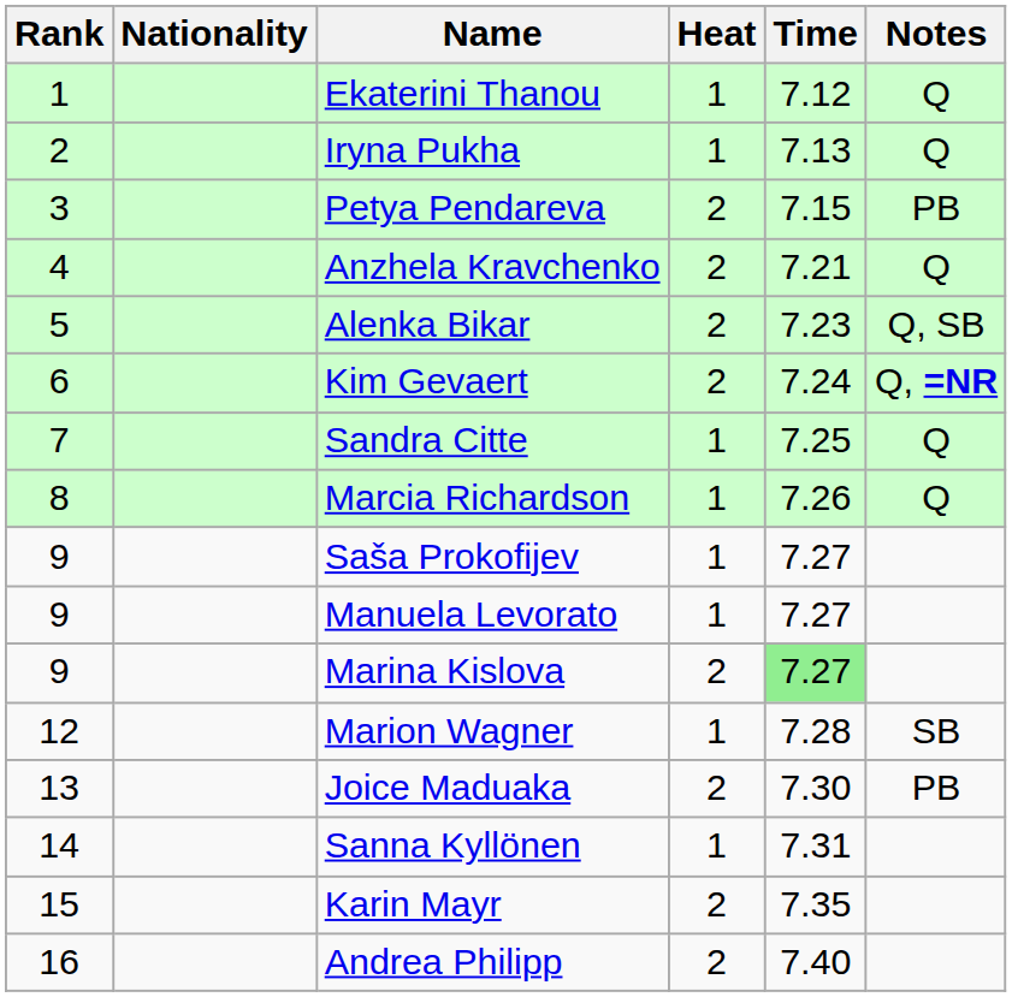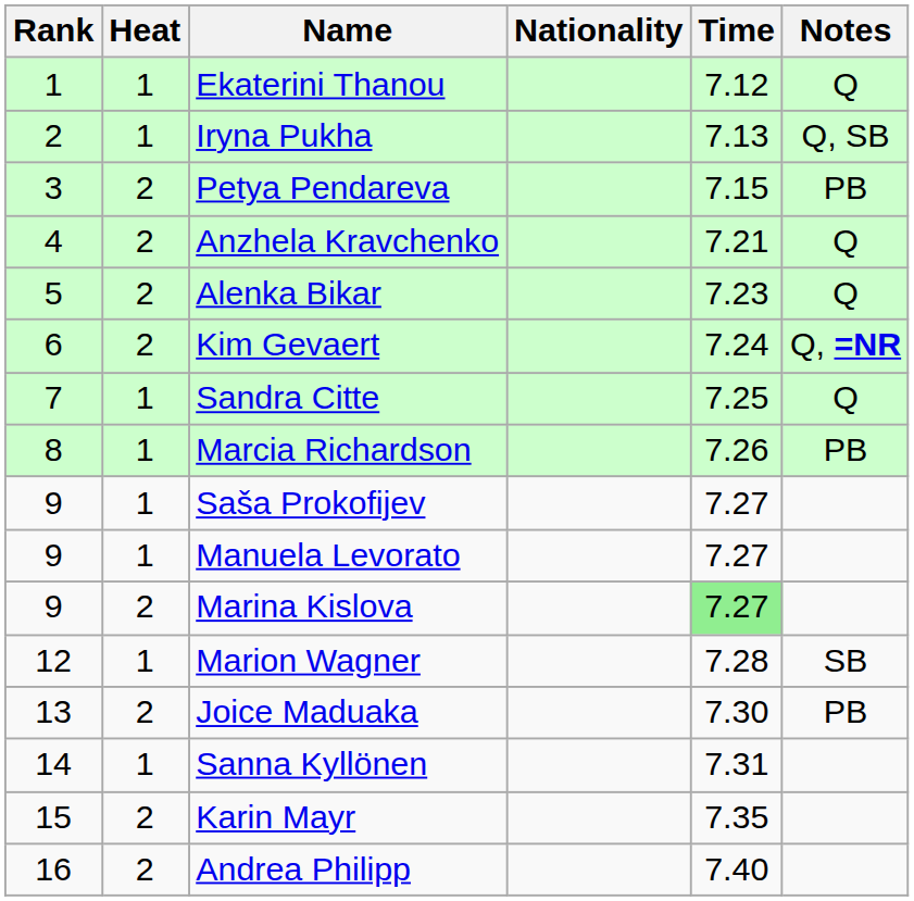 <table class="wikitable sortable" style="text-align:center">
 <tr>
 <th>Rank</th>
+<th>Heat</th>
+<th>Name</th>
 <th>Nationality</th>
-<th>Name</th>
-<th>Heat</th>
 <th>Time</th>
 <th>Notes</th>
 </tr>
 <tr bgcolor=ccffcc>
 <td>1</td>
+<td>1</td>
+<td align="left"><a href='#'>Ekaterini Thanou</a></td>
 <td align=left></td>
-<td align="left"><a href='#'>Ekaterini Thanou</a></td>
-<td>1</td>
 <td>7.12</td>
 <td>Q</td>
 </tr>
 <tr bgcolor=ccffcc>
 <td>2</td>
+<td>1</td>
+<td align="left"><a href='#'>Iryna Pukha</a></td>
 <td align=left></td>
-<td align="left"><a href='#'>Iryna Pukha</a></td>
-<td>1</td>
 <td>7.13</td>
-<td>Q</td>
+<td>Q, SB</td>
 </tr>
 <tr bgcolor=ccffcc>
 <td>3</td>
+<td>2</td>
+<td align="left"><a href='#'>Petya Pendareva</a></td>
 <td align=left></td>
-<td align="left"><a href='#'>Petya Pendareva</a></td>
-<td>2</td>
 <td>7.15</td>
 <td>PB</td>
 </tr>
 <tr bgcolor=ccffcc>
 <td>4</td>
+<td>2</td>
+<td align="left"><a href='#'>Anzhela Kravchenko</a></td>
 <td align=left></td>
-<td align="left"><a href='#'>Anzhela Kravchenko</a></td>
-<td>2</td>
 <td>7.21</td>
 <td>Q</td>
 </tr>
 <tr bgcolor=ccffcc>
 <td>5</td>
+<td>2</td>
+<td align="left"><a href='#'>Alenka Bikar</a></td>
 <td align=left></td>
-<td align="left"><a href='#'>Alenka Bikar</a></td>
-<td>2</td>
 <td>7.23</td>
-<td>Q, SB</td>
+<td>Q</td>
 </tr>
 <tr bgcolor=ccffcc>
 <td>6</td>
+<td>2</td>
+<td align="left"><a href='#'>Kim Gevaert</a></td>
 <td align=left></td>
-<td align="left"><a href='#'>Kim Gevaert</a></td>
-<td>2</td>
 <td>7.24</td>
 <td>Q, <strong><a href='#'>=NR</a></strong></td>
 </tr>
 <tr bgcolor=ccffcc>
 <td>7</td>
+<td>1</td>
+<td align="left"><a href='#'>Sandra Citte</a></td>
 <td align=left></td>
-<td align="left"><a href='#'>Sandra Citte</a></td>
-<td>1</td>
 <td>7.25</td>
 <td>Q</td>
 </tr>
 <tr bgcolor=ccffcc>
 <td>8</td>
+<td>1</td>
+<td align="left"><a href='#'>Marcia Richardson</a></td>
 <td align=left></td>
-<td align="left"><a href='#'>Marcia Richardson</a></td>
-<td>1</td>
 <td>7.26</td>
-<td>Q</td>
+<td>PB</td>
 </tr>
 <tr>
 <td>9</td>
+<td>1</td>
+<td align="left"><a href='#'>Saša Prokofijev</a></td>
 <td align=left></td>
-<td align="left"><a href='#'>Saša Prokofijev</a></td>
-<td>1</td>
 <td>7.27</td>
 <td></td>
 </tr>
 <tr>
 <td>9</td>
+<td>1</td>
+<td align="left"><a href='#'>Manuela Levorato</a></td>
 <td align=left></td>
-<td align="left"><a href='#'>Manuela Levorato</a></td>
-<td>1</td>
 <td>7.27</td>
 <td></td>
 </tr>
 <tr>
 <td>9</td>
+<td>2</td>
+<td align="left"><a href='#'>Marina Kislova</a></td>
 <td align=left></td>
-<td align="left"><a href='#'>Marina Kislova</a></td>
-<td>2</td>
 <td style="background: lightgreen;">7.27</td>
 <td></td>
 </tr>
 <tr>
 <td>12</td>
+<td>1</td>
+<td align="left"><a href='#'>Marion Wagner</a></td>
 <td align=left></td>
-<td align="left"><a href='#'>Marion Wagner</a></td>
-<td>1</td>
 <td>7.28</td>
 <td>SB</td>
 </tr>
 <tr>
 <td>13</td>
+<td>2</td>
+<td align="left"><a href='#'>Joice Maduaka</a></td>
 <td align=left></td>
-<td align="left"><a href='#'>Joice Maduaka</a></td>
-<td>2</td>
 <td>7.30</td>
 <td>PB</td>
 </tr>
 <tr>
 <td>14</td>
+<td>1</td>
+<td align="left"><a href='#'>Sanna Kyllönen</a></td>
 <td align=left></td>
-<td align="left"><a href='#'>Sanna Kyllönen</a></td>
-<td>1</td>
 <td>7.31</td>
 <td></td>
 </tr>
 <tr>
 <td>15</td>
+<td>2</td>
+<td align="left"><a href='#'>Karin Mayr</a></td>
 <td align=left></td>
-<td align="left"><a href='#'>Karin Mayr</a></td>
-<td>2</td>
 <td>7.35</td>
 <td></td>
 </tr>
 <tr>
 <td>16</td>
+<td>2</td>
+<td align="left"><a href='#'>Andrea Philipp</a></td>
 <td align=left></td>
-<td align="left"><a href='#'>Andrea Philipp</a></td>
-<td>2</td>
 <td>7.40</td>
 <td></td>
 </tr>
 </table>
